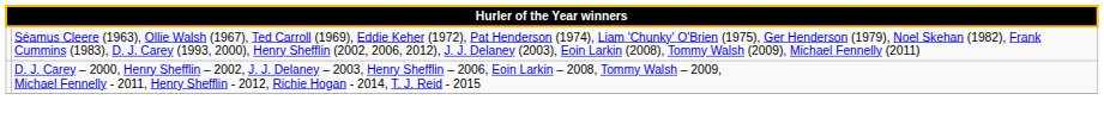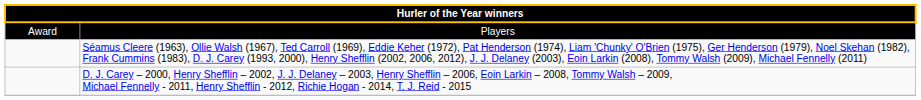 <table class="wikitable" width="90%" cellpadding="5">
 <tr style="text-align:center;background:black;color:white;border:3px solid #FFC000">
 <td colspan="2"><strong>Hurler of the Year winners</strong></td>
+</tr>
+<tr style="text-align:center;background:black;color:white">
+<td width="110px">Award</td>
+<td>Players</td>
 </tr>
 <tr bgcolor=>
 <td></td>
 <td><a href='#'>Séamus Cleere</a> (1963), <a href='#'>Ollie Walsh</a> (1967), <a href='#'>Ted Carroll</a> (1969), <a href='#'>Eddie Keher</a> (1972), <a href='#'>Pat Henderson</a> (1974), <a href='#'>Liam 'Chunky' O'Brien</a> (1975), <a href='#'>Ger Henderson</a> (1979), <a href='#'>Noel Skehan</a> (1982), <a href='#'>Frank Cummins</a> (1983), <a href='#'>D. J. Carey</a> (1993, 2000), <a href='#'>Henry Shefflin</a> (2002, 2006, 2012), <a href='#'>J. J. Delaney</a> (2003), <a href='#'>Eoin Larkin</a> (2008), <a href='#'>Tommy Walsh</a> (2009), <a href='#'>Michael Fennelly</a> (2011)</td>
 </tr>
 <tr bgcolor=>
 <td></td>
 <td><a href='#'>D. J. Carey</a> – 2000, <a href='#'>Henry Shefflin</a> – 2002, <a href='#'>J. J. Delaney</a> – 2003, <a href='#'>Henry Shefflin</a> – 2006, <a href='#'>Eoin Larkin</a> – 2008, <a href='#'>Tommy Walsh</a> – 2009,<br><a href='#'>Michael Fennelly</a> - 2011, <a href='#'>Henry Shefflin</a> - 2012, <a href='#'>Richie Hogan</a> - 2014, <a href='#'>T. J. Reid</a> - 2015</td>
 </tr>
 <tr>
 </tr>
 </table>
